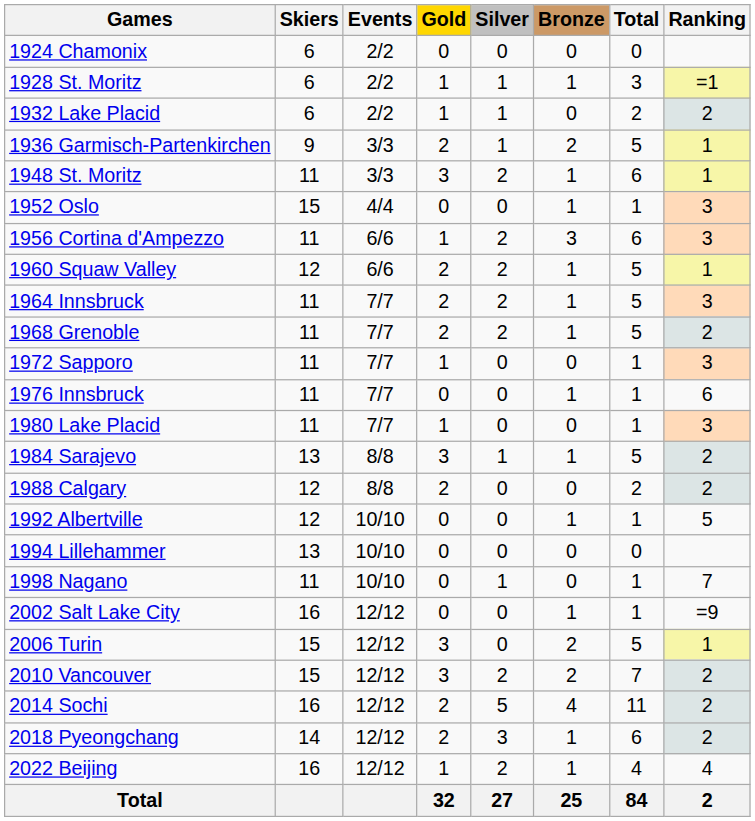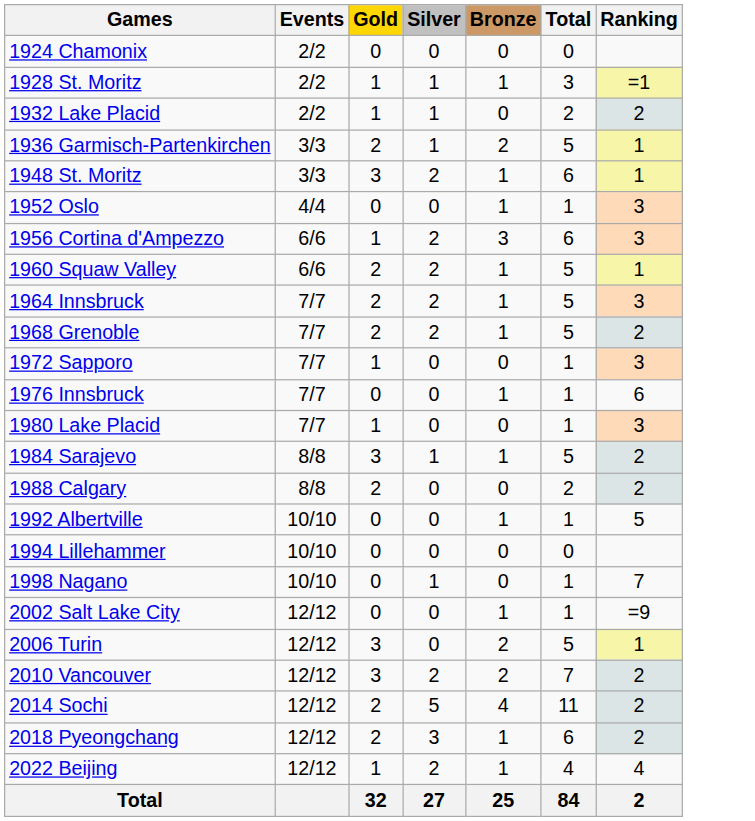 <table class="wikitable sortable" style="text-align:center">
 <tr>
 <th>Games</th>
-<th>Skiers</th>
 <th>Events</th>
 <th style="background-color:gold;">Gold</th>
 <th style="background-color:silver;">Silver</th>
 <th style="background-color:#c96;">Bronze</th>
 <th>Total</th>
 <th>Ranking</th>
 </tr>
 <tr>
 <td align=left><a href='#'>1924 Chamonix</a></td>
-<td>6</td>
 <td>2/2</td>
 <td>0</td>
 <td>0</td>
 <td>0</td>
 <td>0</td>
 <td></td>
 </tr>
 <tr>
 <td align=left><a href='#'>1928 St. Moritz</a></td>
-<td>6</td>
 <td>2/2</td>
 <td>1</td>
 <td>1</td>
 <td>1</td>
 <td>3</td>
 <td bgcolor=F7F6A8>=1</td>
 </tr>
 <tr>
 <td align=left><a href='#'>1932 Lake Placid</a></td>
-<td>6</td>
 <td>2/2</td>
 <td>1</td>
 <td>1</td>
 <td>0</td>
 <td>2</td>
 <td bgcolor=dce5e5>2</td>
 </tr>
 <tr>
 <td align=left><a href='#'>1936 Garmisch-Partenkirchen</a></td>
-<td>9</td>
 <td>3/3</td>
 <td>2</td>
 <td>1</td>
 <td>2</td>
 <td>5</td>
 <td bgcolor=F7F6A8>1</td>
 </tr>
 <tr>
 <td align=left><a href='#'>1948 St. Moritz</a></td>
-<td>11</td>
 <td>3/3</td>
 <td>3</td>
 <td>2</td>
 <td>1</td>
 <td>6</td>
 <td bgcolor=F7F6A8>1</td>
 </tr>
 <tr>
 <td align=left><a href='#'>1952 Oslo</a></td>
-<td>15</td>
 <td>4/4</td>
 <td>0</td>
 <td>0</td>
 <td>1</td>
 <td>1</td>
 <td bgcolor=ffdab9>3</td>
 </tr>
 <tr>
 <td align=left><a href='#'>1956 Cortina d'Ampezzo</a></td>
-<td>11</td>
 <td>6/6</td>
 <td>1</td>
 <td>2</td>
 <td>3</td>
 <td>6</td>
 <td bgcolor=ffdab9>3</td>
 </tr>
 <tr>
 <td align=left><a href='#'>1960 Squaw Valley</a></td>
-<td>12</td>
 <td>6/6</td>
 <td>2</td>
 <td>2</td>
 <td>1</td>
 <td>5</td>
 <td bgcolor=F7F6A8>1</td>
 </tr>
 <tr>
 <td align=left><a href='#'>1964 Innsbruck</a></td>
-<td>11</td>
 <td>7/7</td>
 <td>2</td>
 <td>2</td>
 <td>1</td>
 <td>5</td>
 <td bgcolor=ffdab9>3</td>
 </tr>
 <tr>
 <td align=left><a href='#'>1968 Grenoble</a></td>
-<td>11</td>
 <td>7/7</td>
 <td>2</td>
 <td>2</td>
 <td>1</td>
 <td>5</td>
 <td bgcolor=dce5e5>2</td>
 </tr>
 <tr>
 <td align=left><a href='#'>1972 Sapporo</a></td>
-<td>11</td>
 <td>7/7</td>
 <td>1</td>
 <td>0</td>
 <td>0</td>
 <td>1</td>
 <td bgcolor=ffdab9>3</td>
 </tr>
 <tr>
 <td align=left><a href='#'>1976 Innsbruck</a></td>
-<td>11</td>
 <td>7/7</td>
 <td>0</td>
 <td>0</td>
 <td>1</td>
 <td>1</td>
 <td>6</td>
 </tr>
 <tr>
 <td align=left><a href='#'>1980 Lake Placid</a></td>
-<td>11</td>
 <td>7/7</td>
 <td>1</td>
 <td>0</td>
 <td>0</td>
 <td>1</td>
 <td bgcolor=ffdab9>3</td>
 </tr>
 <tr>
 <td align=left><a href='#'>1984 Sarajevo</a></td>
-<td>13</td>
 <td>8/8</td>
 <td>3</td>
 <td>1</td>
 <td>1</td>
 <td>5</td>
 <td bgcolor=dce5e5>2</td>
 </tr>
 <tr>
 <td align=left><a href='#'>1988 Calgary</a></td>
-<td>12</td>
 <td>8/8</td>
 <td>2</td>
 <td>0</td>
 <td>0</td>
 <td>2</td>
 <td bgcolor=dce5e5>2</td>
 </tr>
 <tr>
 <td align=left><a href='#'>1992 Albertville</a></td>
-<td>12</td>
 <td>10/10</td>
 <td>0</td>
 <td>0</td>
 <td>1</td>
 <td>1</td>
 <td>5</td>
 </tr>
 <tr>
 <td align=left><a href='#'>1994 Lillehammer</a></td>
-<td>13</td>
 <td>10/10</td>
 <td>0</td>
 <td>0</td>
 <td>0</td>
 <td>0</td>
 <td></td>
 </tr>
 <tr>
 <td align=left><a href='#'>1998 Nagano</a></td>
-<td>11</td>
 <td>10/10</td>
 <td>0</td>
 <td>1</td>
 <td>0</td>
 <td>1</td>
 <td>7</td>
 </tr>
 <tr>
 <td align=left><a href='#'>2002 Salt Lake City</a></td>
-<td>16</td>
 <td>12/12</td>
 <td>0</td>
 <td>0</td>
 <td>1</td>
 <td>1</td>
 <td>=9</td>
 </tr>
 <tr>
 <td align=left><a href='#'>2006 Turin</a></td>
-<td>15</td>
 <td>12/12</td>
 <td>3</td>
 <td>0</td>
 <td>2</td>
 <td>5</td>
 <td bgcolor=F7F6A8>1</td>
 </tr>
 <tr>
 <td align=left><a href='#'>2010 Vancouver</a></td>
-<td>15</td>
 <td>12/12</td>
 <td>3</td>
 <td>2</td>
 <td>2</td>
 <td>7</td>
 <td bgcolor=dce5e5>2</td>
 </tr>
 <tr>
 <td align=left><a href='#'>2014 Sochi</a></td>
-<td>16</td>
 <td>12/12</td>
 <td>2</td>
 <td>5</td>
 <td>4</td>
 <td>11</td>
 <td bgcolor=dce5e5>2</td>
 </tr>
 <tr>
 <td align=left><a href='#'>2018 Pyeongchang</a></td>
-<td>14</td>
 <td>12/12</td>
 <td>2</td>
 <td>3</td>
 <td>1</td>
 <td>6</td>
 <td bgcolor=dce5e5>2</td>
 </tr>
 <tr>
 <td align=left><a href='#'>2022 Beijing</a></td>
-<td>16</td>
 <td>12/12</td>
 <td>1</td>
 <td>2</td>
 <td>1</td>
 <td>4</td>
 <td>4</td>
 </tr>
 <tr>
 <th>Total</th>
 <th></th>
-<th></th>
 <th>32</th>
 <th>27</th>
 <th>25</th>
 <th>84</th>
 <th>2</th>
 </tr>
 </table>
